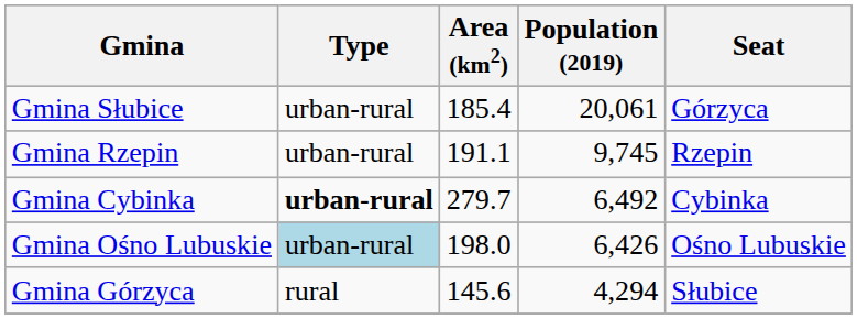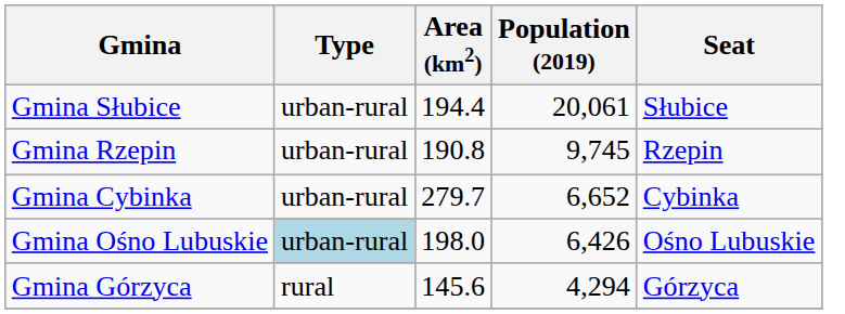 <table class="wikitable sortable">
 <tr>
 <th>Gmina</th>
 <th>Type</th>
 <th>Area<br><small>(km<sup>2</sup>)</small></th>
 <th>Population<br><small>(2019)</small></th>
 <th>Seat</th>
 </tr>
 <tr>
 <td><a href='#'>Gmina Słubice</a></td>
 <td>urban-rural</td>
-<td style="text-align:right;">185.4</td>
+<td style="text-align:right;">194.4</td>
 <td style="text-align:right;">20,061</td>
-<td><a href='#'>Górzyca</a></td>
+<td><a href='#'>Słubice</a></td>
 </tr>
 <tr>
 <td><a href='#'>Gmina Rzepin</a></td>
 <td>urban-rural</td>
-<td style="text-align:right;">191.1</td>
+<td style="text-align:right;">190.8</td>
 <td style="text-align:right;">9,745</td>
 <td><a href='#'>Rzepin</a></td>
 </tr>
 <tr>
 <td><a href='#'>Gmina Cybinka</a></td>
-<td><strong>urban-rural</strong></td>
+<td>urban-rural</td>
 <td style="text-align:right;">279.7</td>
-<td style="text-align:right;">6,492</td>
+<td style="text-align:right;">6,652</td>
 <td><a href='#'>Cybinka</a></td>
 </tr>
 <tr>
 <td><a href='#'>Gmina Ośno Lubuskie</a></td>
 <td style="background: lightblue;">urban-rural</td>
 <td style="text-align:right;">198.0</td>
 <td style="text-align:right;">6,426</td>
 <td><a href='#'>Ośno Lubuskie</a></td>
 </tr>
 <tr>
 <td><a href='#'>Gmina Górzyca</a></td>
 <td>rural</td>
 <td style="text-align:right;">145.6</td>
 <td style="text-align:right;">4,294</td>
-<td><a href='#'>Słubice</a></td>
+<td><a href='#'>Górzyca</a></td>
 </tr>
 <tr>
 </tr>
 </table>
